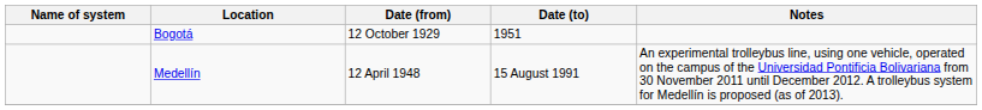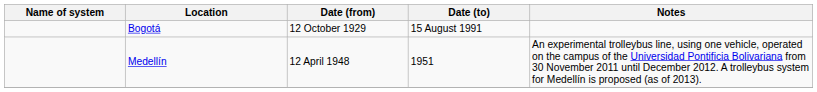 <table class="wikitable" width=100%>
 <tr>
 <th width=15%>Name of system</th>
 <th width=20%>Location</th>
 <th width=15%>Date (from)</th>
 <th width=15%>Date (to)</th>
 <th width=35%>Notes</th>
 </tr>
 <tr>
 <td> </td>
 <td><a href='#'>Bogotá</a></td>
 <td>12 October 1929</td>
-<td>1951</td>
+<td>15 August 1991</td>
 <td> </td>
 </tr>
 <tr>
 <td> </td>
 <td><a href='#'>Medellín</a></td>
 <td>12 April 1948</td>
-<td>15 August 1991</td>
+<td>1951</td>
 <td>An experimental trolleybus line, using one vehicle, operated on the campus of the <a href='#'>Universidad Pontificia Bolivariana</a> from 30 November 2011 until December 2012. A trolleybus system for Medellín is proposed (as of 2013).</td>
 </tr>
 <tr>
 </tr>
 </table>
